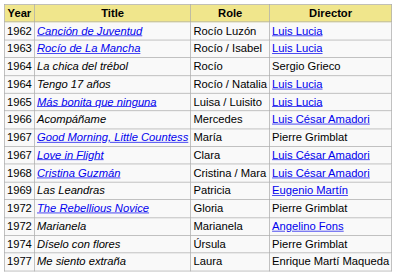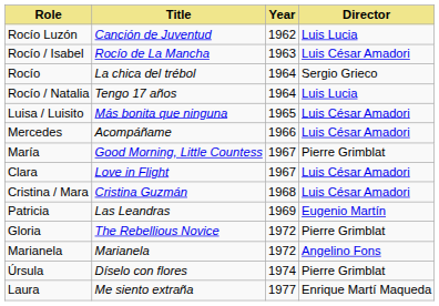 <table class="wikitable">
 <tr>
+<td style="background:Khaki; color:black" align=center><strong>Role</strong></td>
+<td style="background:Khaki; color:black" align=center><strong>Title</strong></td>
 <td style="background:Khaki; color:black" align=center><strong>Year</strong></td>
-<td style="background:Khaki; color:black" align=center><strong>Title</strong></td>
-<td style="background:Khaki; color:black" align=center><strong>Role</strong></td>
 <td style="background:Khaki; color:black" align=center><strong>Director</strong></td>
 </tr>
 <tr>
+<td>Rocío Luzón</td>
+<td><em><a href='#'>Canción de Juventud</a></em></td>
 <td>1962</td>
-<td><em><a href='#'>Canción de Juventud</a></em></td>
-<td>Rocío Luzón</td>
 <td><a href='#'>Luis Lucia</a></td>
 </tr>
 <tr>
+<td>Rocío / Isabel</td>
+<td><em><a href='#'>Rocío de La Mancha</a></em></td>
 <td>1963</td>
-<td><em><a href='#'>Rocío de La Mancha</a></em></td>
-<td>Rocío / Isabel</td>
+<td><a href='#'>Luis César Amadori</a></td>
+</tr>
+<tr>
+<td>Rocío</td>
+<td><em>La chica del trébol</em></td>
+<td>1964</td>
+<td>Sergio Grieco</td>
+</tr>
+<tr>
+<td>Rocío / Natalia</td>
+<td><em>Tengo 17 años</em></td>
+<td>1964</td>
 <td><a href='#'>Luis Lucia</a></td>
 </tr>
 <tr>
-<td>1964</td>
-<td><em>La chica del trébol</em></td>
-<td>Rocío</td>
-<td>Sergio Grieco</td>
-</tr>
-<tr>
-<td>1964</td>
-<td><em>Tengo 17 años</em></td>
-<td>Rocío / Natalia</td>
-<td><a href='#'>Luis Lucia</a></td>
-</tr>
-<tr>
+<td>Luisa / Luisito</td>
+<td><em><a href='#'>Más bonita que ninguna</a></em></td>
 <td>1965</td>
-<td><em><a href='#'>Más bonita que ninguna</a></em></td>
-<td>Luisa / Luisito</td>
-<td><a href='#'>Luis Lucia</a></td>
-</tr>
-<tr>
-<td>1966</td>
-<td><em>Acompáñame</em></td>
-<td>Mercedes</td>
 <td><a href='#'>Luis César Amadori</a></td>
 </tr>
 <tr>
+<td>Mercedes</td>
+<td><em>Acompáñame</em></td>
+<td>1966</td>
+<td><a href='#'>Luis César Amadori</a></td>
+</tr>
+<tr>
+<td>María</td>
+<td><em><a href='#'>Good Morning, Little Countess</a></em></td>
 <td>1967</td>
-<td><em><a href='#'>Good Morning, Little Countess</a></em></td>
-<td>María</td>
 <td>Pierre Grimblat</td>
 </tr>
 <tr>
+<td>Clara</td>
+<td><em><a href='#'>Love in Flight</a></em></td>
 <td>1967</td>
-<td><em><a href='#'>Love in Flight</a></em></td>
-<td>Clara</td>
 <td><a href='#'>Luis César Amadori</a></td>
 </tr>
 <tr>
+<td>Cristina / Mara</td>
+<td><em><a href='#'>Cristina Guzmán</a></em></td>
 <td>1968</td>
-<td><em><a href='#'>Cristina Guzmán</a></em></td>
-<td>Cristina / Mara</td>
 <td><a href='#'>Luis César Amadori</a></td>
 </tr>
 <tr>
+<td>Patricia</td>
+<td><em>Las Leandras</em></td>
 <td>1969</td>
-<td><em>Las Leandras</em></td>
-<td>Patricia</td>
 <td><a href='#'>Eugenio Martín</a></td>
 </tr>
 <tr>
+<td>Gloria</td>
+<td><em><a href='#'>The Rebellious Novice</a></em></td>
 <td>1972</td>
-<td><em><a href='#'>The Rebellious Novice</a></em></td>
-<td>Gloria</td>
 <td>Pierre Grimblat</td>
 </tr>
 <tr>
+<td>Marianela</td>
+<td><em>Marianela</em></td>
 <td>1972</td>
-<td><em>Marianela</em></td>
-<td>Marianela</td>
 <td><a href='#'>Angelino Fons</a></td>
 </tr>
 <tr>
+<td>Úrsula</td>
+<td><em>Díselo con flores</em></td>
 <td>1974</td>
-<td><em>Díselo con flores</em></td>
-<td>Úrsula</td>
 <td>Pierre Grimblat</td>
 </tr>
 <tr>
+<td>Laura</td>
+<td><em>Me siento extraña</em></td>
 <td>1977</td>
-<td><em>Me siento extraña</em></td>
-<td>Laura</td>
 <td>Enrique Martí Maqueda</td>
 </tr>
 </table>
